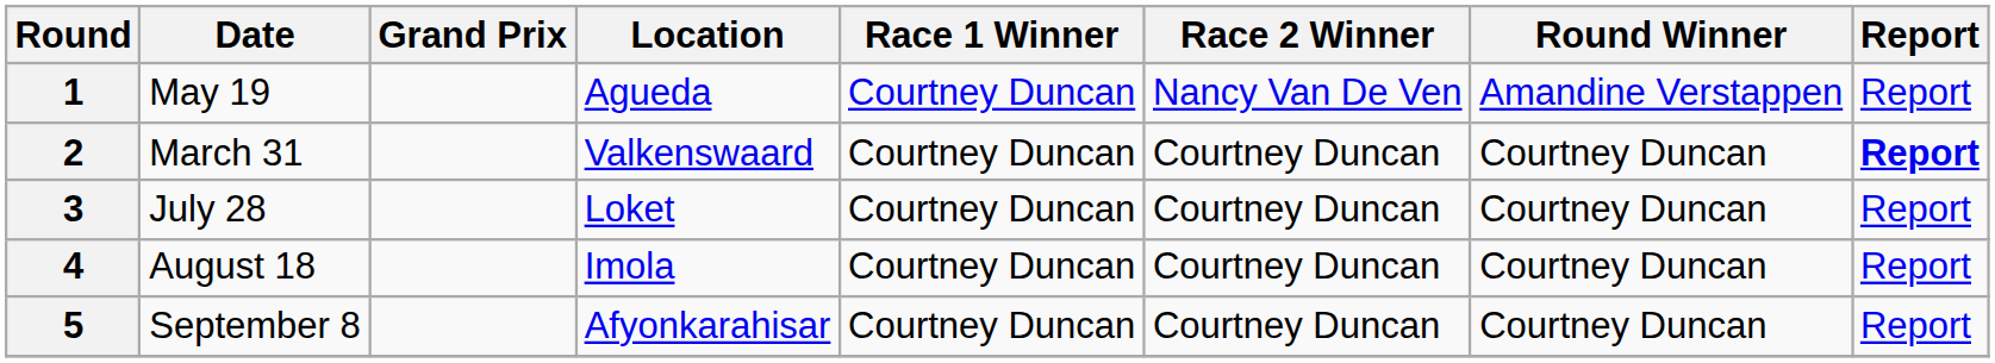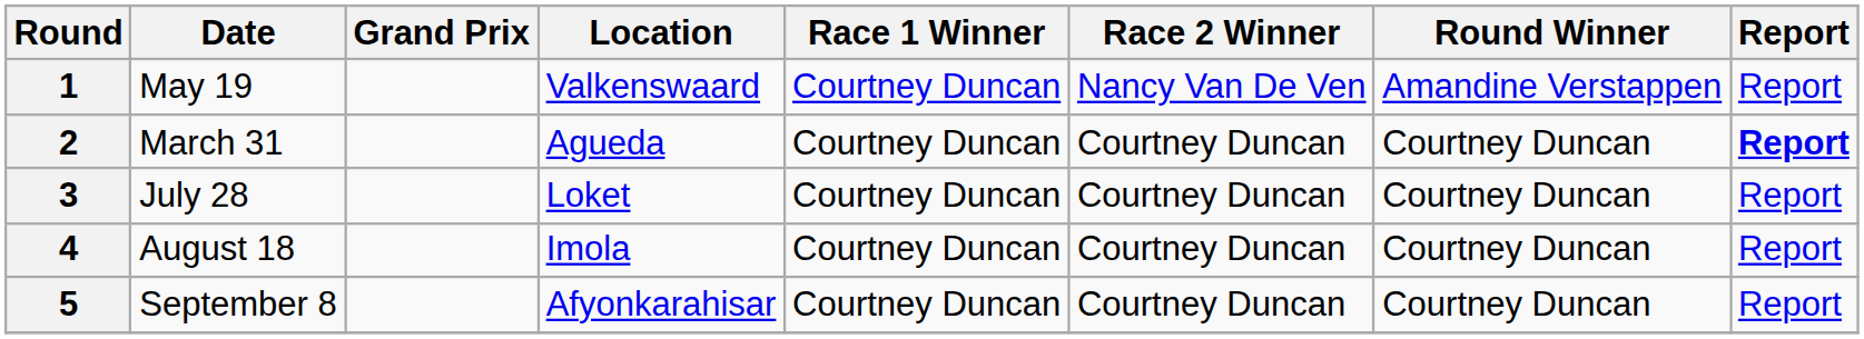 <table class="wikitable" style="font-size: 85%;">
 <tr>
 <th>Round</th>
 <th>Date</th>
 <th>Grand Prix</th>
 <th>Location</th>
 <th>Race 1 Winner</th>
 <th>Race 2 Winner</th>
 <th>Round Winner</th>
 <th>Report</th>
 </tr>
 <tr>
 <th>1</th>
 <td>May 19</td>
 <td></td>
-<td><a href='#'>Agueda</a></td>
+<td><a href='#'>Valkenswaard</a></td>
 <td> <a href='#'>Courtney Duncan</a></td>
 <td> <a href='#'>Nancy Van De Ven</a></td>
 <td> <a href='#'>Amandine Verstappen</a></td>
 <td><a href='#'>Report</a></td>
 </tr>
 <tr>
 <th>2</th>
 <td>March 31</td>
 <td></td>
-<td><a href='#'>Valkenswaard</a></td>
+<td><a href='#'>Agueda</a></td>
 <td> Courtney Duncan</td>
 <td> Courtney Duncan</td>
 <td> Courtney Duncan</td>
 <td><strong><a href='#'>Report</a></strong></td>
 </tr>
 <tr>
 <th>3</th>
 <td>July 28</td>
 <td></td>
 <td><a href='#'>Loket</a></td>
 <td> Courtney Duncan</td>
 <td> Courtney Duncan</td>
 <td> Courtney Duncan</td>
 <td><a href='#'>Report</a></td>
 </tr>
 <tr>
 <th>4</th>
 <td>August 18</td>
 <td></td>
 <td><a href='#'>Imola</a></td>
 <td> Courtney Duncan</td>
 <td> Courtney Duncan</td>
 <td> Courtney Duncan</td>
 <td><a href='#'>Report</a></td>
 </tr>
 <tr>
 <th>5</th>
 <td>September 8</td>
 <td></td>
 <td><a href='#'>Afyonkarahisar</a></td>
 <td> Courtney Duncan</td>
 <td> Courtney Duncan</td>
 <td> Courtney Duncan</td>
 <td><a href='#'>Report</a></td>
 </tr>
 <tr>
 </tr>
 </table>
